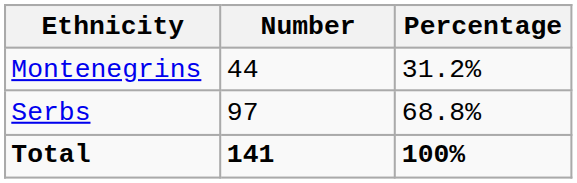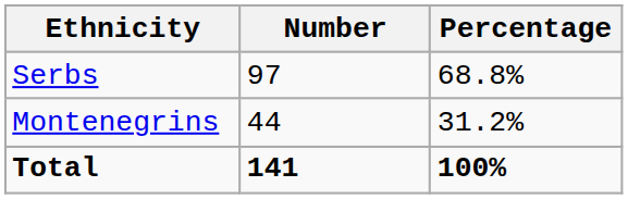 <table class="wikitable">
 <tr>
 <th width="100px">Ethnicity</th>
 <th width="80px">Number</th>
 <th width="80px">Percentage</th>
 </tr>
 <tr>
+<td><a href='#'>Serbs</a></td>
+<td>97</td>
+<td>68.8%</td>
+</tr>
+<tr>
 <td><a href='#'>Montenegrins</a></td>
 <td>44</td>
 <td>31.2%</td>
-</tr>
-<tr>
-<td><a href='#'>Serbs</a></td>
-<td>97</td>
-<td>68.8%</td>
 </tr>
 <tr>
 <td><strong>Total</strong></td>
 <td><strong>141</strong></td>
 <td><strong>100%</strong></td>
 </tr>
 </table>
